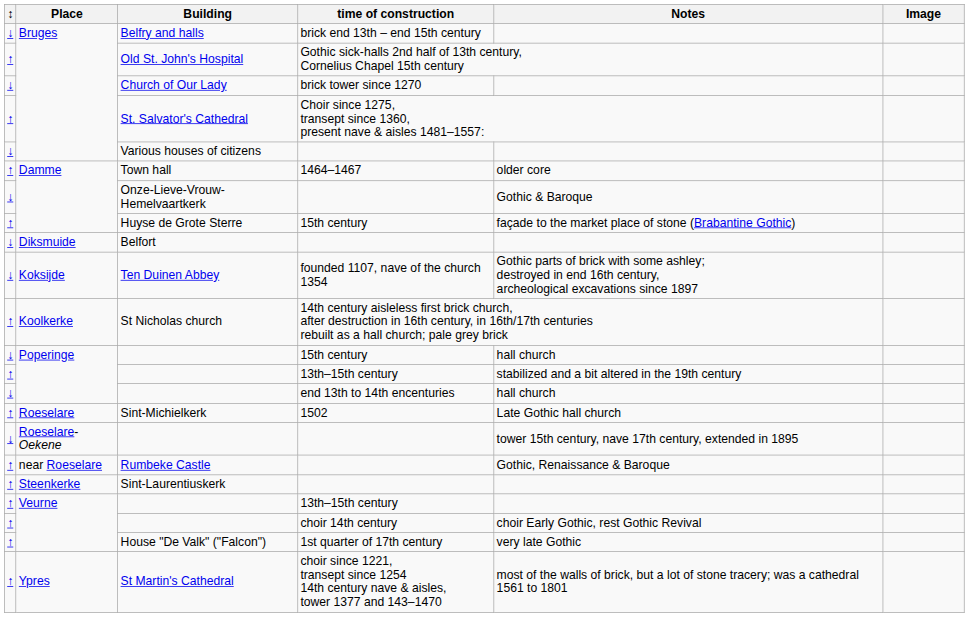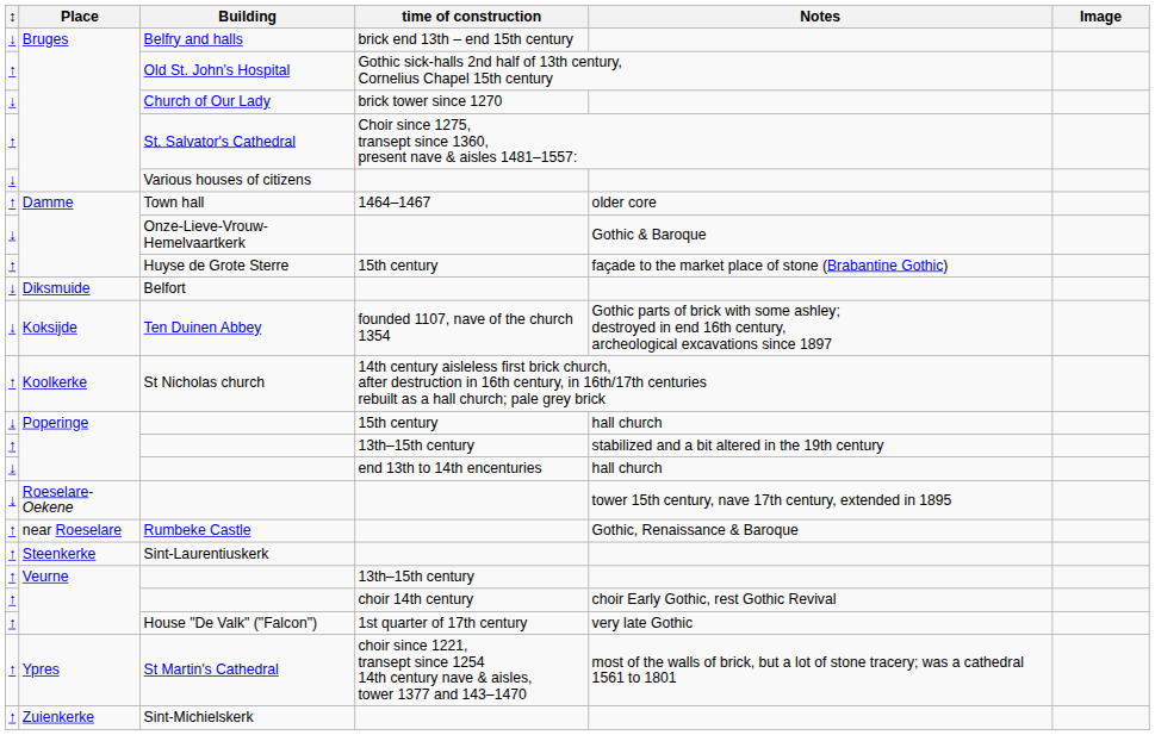 <table class="wikitable"  style="border:2px; width:100%;">
 <tr>
 <th>↕</th>
 <th>Place</th>
 <th>Building</th>
 <th>time of construction</th>
 <th>Notes</th>
 <th style="width:100px;">Image</th>
 </tr>
 <tr>
 <td><a href='#'>↓</a></td>
 <td valign=top rowspan=5><a href='#'>Bruges</a></td>
 <td><a href='#'>Belfry and halls</a></td>
 <td>brick end 13th – end 15th century</td>
 <td></td>
 <td></td>
 </tr>
 <tr>
 <td><a href='#'>↑</a></td>
 <td><a href='#'>Old St. John's Hospital</a></td>
 <td colspan="2">Gothic sick-halls 2nd half of 13th century,<br>Cornelius Chapel 15th century</td>
 <td></td>
 </tr>
 <tr>
 <td><a href='#'>↓</a></td>
 <td><a href='#'>Church of Our Lady</a></td>
 <td>brick tower since 1270</td>
 <td></td>
 <td></td>
 </tr>
 <tr>
 <td><a href='#'>↑</a></td>
 <td><a href='#'>St. Salvator's Cathedral</a></td>
 <td colspan="2">Choir since 1275,<br>transept since 1360,<br>present nave & aisles 1481–1557:</td>
 <td></td>
 </tr>
 <tr>
 <td><a href='#'>↓</a></td>
 <td>Various houses of citizens</td>
 <td></td>
 <td></td>
 <td></td>
 </tr>
 <tr>
 <td><a href='#'>↑</a></td>
 <td valign=top rowspan=3><a href='#'>Damme</a></td>
 <td>Town hall</td>
 <td>1464–1467</td>
 <td>older core</td>
 <td></td>
 </tr>
 <tr>
 <td><a href='#'>↓</a></td>
 <td>Onze-Lieve-Vrouw-Hemelvaartkerk<br></td>
 <td></td>
 <td>Gothic & Baroque</td>
 <td></td>
 </tr>
 <tr>
 <td><a href='#'>↑</a></td>
 <td>Huyse de Grote Sterre</td>
 <td>15th century</td>
 <td>façade to the market place of stone (<a href='#'>Brabantine Gothic</a>)</td>
 <td></td>
 </tr>
 <tr>
 <td><a href='#'>↓</a></td>
 <td><a href='#'>Diksmuide</a></td>
 <td Belfort van Diksmuide>Belfort</td>
 <td></td>
 <td></td>
 <td></td>
 </tr>
 <tr>
 <td><a href='#'>↓</a></td>
 <td><a href='#'>Koksijde</a></td>
 <td><a href='#'>Ten Duinen Abbey</a></td>
 <td>founded 1107, nave of the church 1354</td>
 <td>Gothic parts of brick with some ashley;<br>destroyed in end 16th century,<br> archeological excavations since 1897</td>
 <td></td>
 </tr>
 <tr>
 <td><a href='#'>↑</a></td>
 <td><a href='#'>Koolkerke</a></td>
 <td>St Nicholas church</td>
 <td colspan="2">14th century aisleless first brick church,<br>after destruction in 16th century, in 16th/17th centuries<br>rebuilt as a hall church; pale grey brick</td>
 <td></td>
 </tr>
 <tr>
 <td><a href='#'>↓</a></td>
 <td valign=top rowspan=3><a href='#'>Poperinge</a></td>
 <td></td>
 <td>15th century</td>
 <td>hall church</td>
 <td></td>
 </tr>
 <tr>
 <td><a href='#'>↑</a></td>
 <td></td>
 <td>13th–15th century</td>
 <td>stabilized and a bit altered in the 19th century</td>
 <td></td>
 </tr>
 <tr>
 <td><a href='#'>↓</a></td>
 <td></td>
 <td>end 13th to 14th encenturies</td>
 <td>hall church</td>
 <td></td>
 </tr>
 <tr>
-<td><a href='#'>↑</a></td>
-<td><a href='#'>Roeselare</a></td>
-<td>Sint-Michielkerk</td>
-<td>1502</td>
-<td>Late Gothic hall church</td>
-<td></td>
-</tr>
-<tr>
 <td><a href='#'>↓</a></td>
 <td><a href='#'>Roeselare</a>-<em>Oekene</em></td>
 <td></td>
 <td></td>
 <td>tower 15th century, nave 17th century, extended in 1895</td>
 <td></td>
 </tr>
 <tr>
 <td><a href='#'>↑</a></td>
 <td>near <a href='#'>Roeselare</a></td>
 <td><a href='#'>Rumbeke Castle</a></td>
 <td></td>
 <td>Gothic, Renaissance & Baroque</td>
 <td></td>
 </tr>
 <tr>
 <td><a href='#'>↑</a></td>
 <td><a href='#'>Steenkerke</a></td>
 <td>Sint-Laurentiuskerk</td>
 <td></td>
 <td></td>
 <td></td>
 </tr>
 <tr>
 <td><a href='#'>↑</a></td>
 <td valign=top rowspan=3><a href='#'>Veurne</a></td>
 <td></td>
 <td>13th–15th century</td>
 <td></td>
 <td></td>
 </tr>
 <tr>
 <td><a href='#'>↑</a></td>
 <td></td>
 <td>choir 14th century</td>
 <td>choir Early Gothic, rest Gothic Revival</td>
 <td></td>
 </tr>
 <tr>
 <td><a href='#'>↑</a></td>
 <td>House "De Valk" ("Falcon")</td>
 <td>1st quarter of 17th century</td>
 <td>very late Gothic</td>
 <td></td>
 </tr>
 <tr>
 <td><a href='#'>↑</a></td>
 <td><a href='#'>Ypres</a></td>
 <td><a href='#'>St Martin's Cathedral</a></td>
 <td>choir since 1221,<br>transept since 1254<br>14th century nave & aisles,<br>tower 1377 and 143–1470</td>
 <td>most of the walls of brick, but a lot of stone tracery; was a cathedral 1561 to 1801</td>
 <td></td>
 </tr>
+<tr>
+<td><a href='#'>↑</a></td>
+<td><a href='#'>Zuienkerke</a></td>
+<td>Sint-Michielskerk</td>
+<td></td>
+<td></td>
+<td></td>
+</tr>
 </table>
